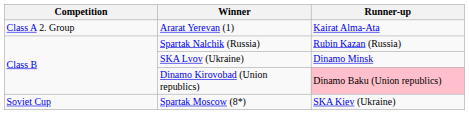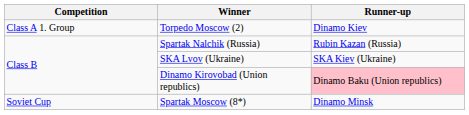 <table class="wikitable">
 <tr>
 <th style="width:15em">Competition</th>
 <th style="width:15em">Winner</th>
 <th style="width:15em">Runner-up</th>
 </tr>
 <tr>
-<td><a href='#'>Class A</a> 2. Group</td>
-<td><a href='#'>Ararat Yerevan</a> (1)</td>
-<td><a href='#'>Kairat Alma-Ata</a></td>
+<td><a href='#'>Class A</a> 1. Group</td>
+<td><a href='#'>Torpedo Moscow</a> (2)</td>
+<td><a href='#'>Dinamo Kiev</a></td>
 </tr>
 <tr>
 <td rowspan=3><a href='#'>Class B</a></td>
 <td><a href='#'>Spartak Nalchik</a> (Russia)</td>
 <td><a href='#'>Rubin Kazan</a> (Russia)</td>
 </tr>
 <tr>
 <td><a href='#'>SKA Lvov</a> (Ukraine)</td>
-<td><a href='#'>Dinamo Minsk</a></td>
+<td><a href='#'>SKA Kiev</a> (Ukraine)</td>
 </tr>
 <tr>
 <td><a href='#'>Dinamo Kirovobad</a> (Union republics)</td>
 <td style="background: pink;">Dinamo Baku (Union republics)</td>
 </tr>
 <tr>
 <td><a href='#'>Soviet Cup</a></td>
 <td><a href='#'>Spartak Moscow</a> (8*)</td>
-<td><a href='#'>SKA Kiev</a> (Ukraine)</td>
+<td><a href='#'>Dinamo Minsk</a></td>
 </tr>
 </table>
